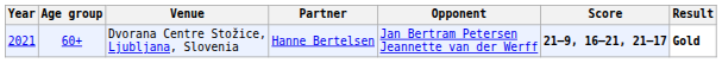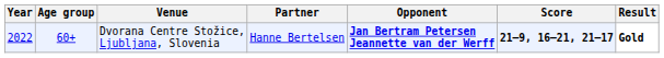 <table class="sortable wikitable" style="font-size: 90%;">
 <tr>
 <th>Year</th>
 <th>Age group</th>
 <th>Venue</th>
 <th>Partner</th>
 <th>Opponent</th>
 <th>Score</th>
 <th>Result</th>
 </tr>
 <tr style="background:#ECF2FF">
-<td align="center"><a href='#'>2021</a></td>
+<td align="center"><a href='#'>2022</a></td>
 <td align="center"><a href='#'>60+</a></td>
 <td align="left">Dvorana Centre Stožice,<br><a href='#'>Ljubljana</a>, Slovenia</td>
 <td align="left"> <a href='#'>Hanne Bertelsen</a></td>
-<td align="left"> <a href='#'>Jan Bertram Petersen</a><br> <a href='#'>Jeannette van der Werff</a></td>
+<td align="left"><strong> <a href='#'>Jan Bertram Petersen</a><br> <a href='#'>Jeannette van der Werff</a></strong></td>
 <td align="left"><strong>21–9, 16–21, 21–17</strong></td>
 <td style="text-align:left; background:white"> <strong>Gold</strong></td>
 </tr>
 </table>
